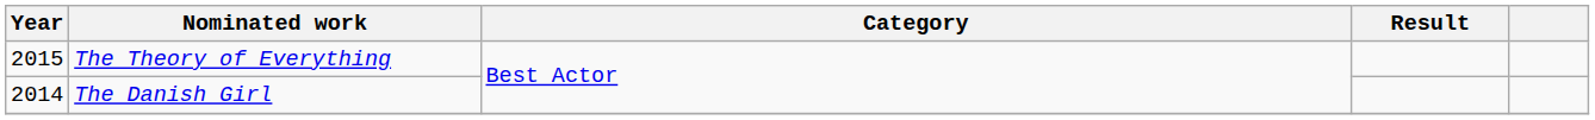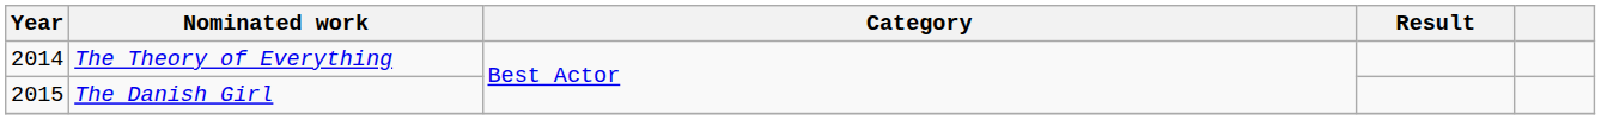 <table class=wikitable>
 <tr>
 <th width=4%>Year</th>
 <th width=26%>Nominated work</th>
 <th width=55%>Category</th>
 <th width=10%>Result</th>
 <th width=5%></th>
 </tr>
 <tr>
-<td>2015</td>
+<td>2014</td>
 <td><em><a href='#'>The Theory of Everything</a></em></td>
 <td rowspan="2"><a href='#'>Best Actor</a></td>
 <td></td>
 <td></td>
 </tr>
 <tr>
-<td>2014</td>
+<td>2015</td>
 <td><em><a href='#'>The Danish Girl</a></em></td>
 <td></td>
 <td></td>
 </tr>
 <tr>
 </tr>
 </table>
